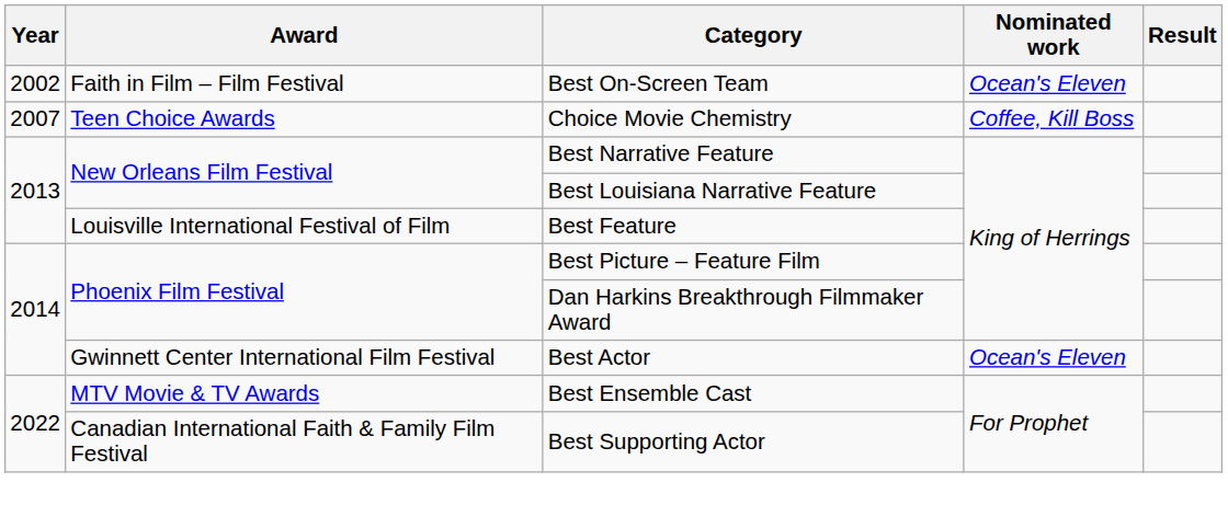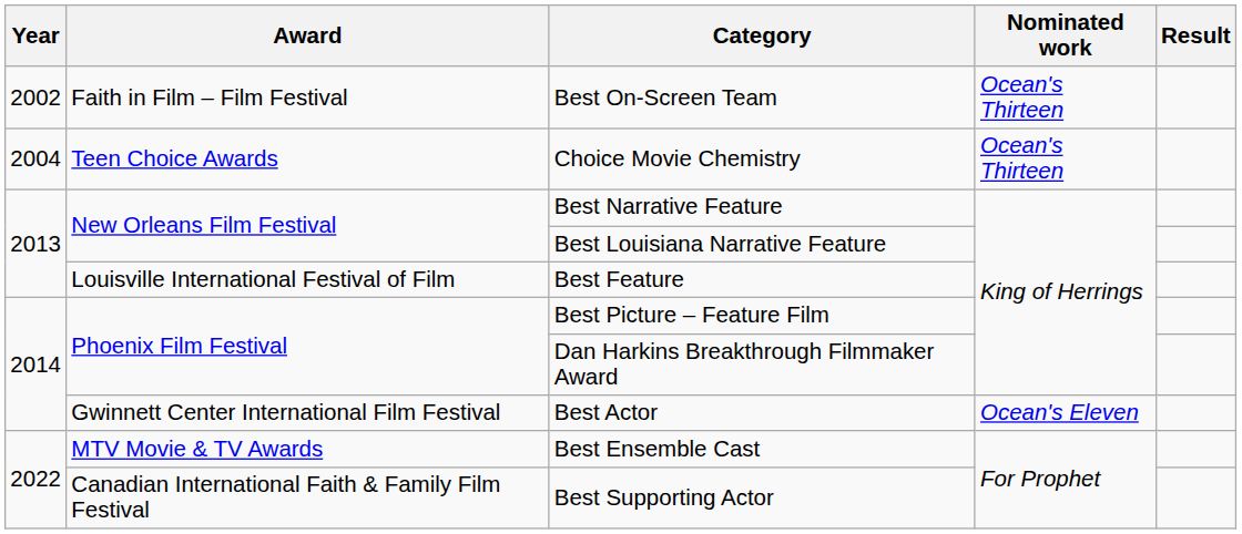 <table class="wikitable">
 <tr>
 <th>Year</th>
 <th>Award</th>
 <th>Category</th>
 <th>Nominated work</th>
 <th>Result</th>
 </tr>
 <tr>
 <td>2002</td>
 <td>Faith in Film – Film Festival</td>
 <td>Best On-Screen Team</td>
-<td><em><a href='#'>Ocean's Eleven</a></em></td>
+<td><em><a href='#'>Ocean's Thirteen</a></em></td>
 <td></td>
 </tr>
 <tr>
-<td>2007</td>
+<td>2004</td>
 <td><a href='#'>Teen Choice Awards</a></td>
 <td>Choice Movie Chemistry</td>
-<td><em><a href='#'>Coffee, Kill Boss</a></em></td>
+<td><em><a href='#'>Ocean's Thirteen</a></em></td>
 <td></td>
 </tr>
 <tr>
 <td rowspan="3">2013</td>
 <td rowspan="2"><a href='#'>New Orleans Film Festival</a></td>
 <td>Best Narrative Feature</td>
 <td rowspan="5"><em>King of Herrings</em></td>
 <td></td>
 </tr>
 <tr>
 <td>Best Louisiana Narrative Feature</td>
 <td></td>
 </tr>
 <tr>
 <td>Louisville International Festival of Film</td>
 <td>Best Feature</td>
 <td></td>
 </tr>
 <tr>
 <td rowspan="3">2014</td>
 <td rowspan="2"><a href='#'>Phoenix Film Festival</a></td>
 <td>Best Picture – Feature Film</td>
 <td></td>
 </tr>
 <tr>
 <td>Dan Harkins Breakthrough Filmmaker Award</td>
 <td></td>
 </tr>
 <tr>
 <td>Gwinnett Center International Film Festival</td>
 <td>Best Actor</td>
 <td><em><a href='#'>Ocean's Eleven</a></em></td>
 <td></td>
 </tr>
 <tr>
 <td rowspan="2">2022</td>
 <td><a href='#'>MTV Movie & TV Awards</a></td>
 <td>Best Ensemble Cast </td>
 <td rowspan="2"><em>For Prophet</em></td>
 <td></td>
 </tr>
 <tr>
 <td>Canadian International Faith & Family Film Festival</td>
 <td>Best Supporting Actor</td>
 <td></td>
 </tr>
 </table>
